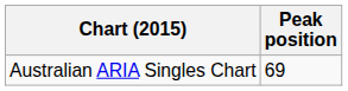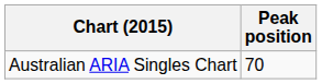 <table class="wikitable">
 <tr>
 <th>Chart (2015)</th>
 <th>Peak<br>position</th>
 </tr>
 <tr>
 <td>Australian <a href='#'>ARIA</a> Singles Chart</td>
-<td align="centre">69</td>
+<td align="centre">70</td>
 </tr>
 </table>
